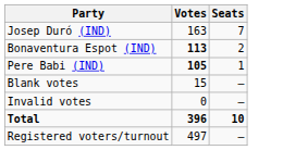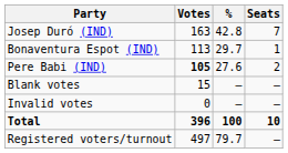 <table class=wikitable style=text-align:right>
 <tr>
 <th>Party</th>
 <th>Votes</th>
+<th>%</th>
 <th>Seats</th>
 </tr>
 <tr>
 <td align=left>Josep Duró <a href='#'>(IND)</a></td>
 <td>163</td>
+<td>42.8</td>
 <td>7</td>
 </tr>
 <tr>
 <td align=left>Bonaventura Espot <a href='#'>(IND)</a></td>
-<td><strong>113</strong></td>
-<td>2</td>
+<td>113</td>
+<td>29.7</td>
+<td>1</td>
 </tr>
 <tr>
 <td align=left>Pere Babi <a href='#'>(IND)</a></td>
 <td><strong>105</strong></td>
-<td>1</td>
+<td>27.6</td>
+<td>2</td>
 </tr>
 <tr>
 <td align=left>Blank votes</td>
 <td>15</td>
+<td>–</td>
 <td>–</td>
 </tr>
 <tr>
 <td align=left>Invalid votes</td>
 <td>0</td>
 <td>–</td>
+<td>–</td>
 </tr>
 <tr style="font-weight:bold">
 <td align=left>Total</td>
 <td>396</td>
+<td>100</td>
 <td>10</td>
 </tr>
 <tr>
 <td align=left>Registered voters/turnout</td>
 <td>497</td>
+<td>79.7</td>
 <td>–</td>
 </tr>
 </table>
